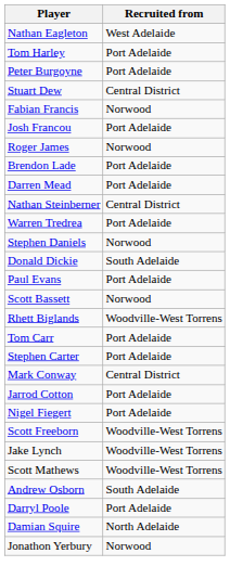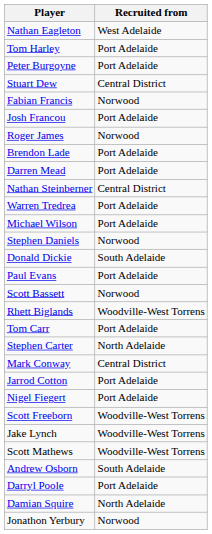 <table class= "wikitable sortable">
 <tr>
 <th>Player</th>
 <th>Recruited from</th>
 </tr>
 <tr>
 <td><a href='#'>Nathan Eagleton</a></td>
 <td>West Adelaide</td>
 </tr>
 <tr>
 <td><a href='#'>Tom Harley</a></td>
 <td>Port Adelaide</td>
 </tr>
 <tr>
 <td><a href='#'>Peter Burgoyne</a></td>
 <td>Port Adelaide</td>
 </tr>
 <tr>
 <td><a href='#'>Stuart Dew</a></td>
 <td>Central District</td>
 </tr>
 <tr>
 <td><a href='#'>Fabian Francis</a></td>
 <td>Norwood</td>
 </tr>
 <tr>
 <td><a href='#'>Josh Francou</a></td>
 <td>Port Adelaide</td>
 </tr>
 <tr>
 <td><a href='#'>Roger James</a></td>
 <td>Norwood</td>
 </tr>
 <tr>
 <td><a href='#'>Brendon Lade</a></td>
 <td>Port Adelaide</td>
 </tr>
 <tr>
 <td><a href='#'>Darren Mead</a></td>
 <td>Port Adelaide</td>
 </tr>
 <tr>
 <td><a href='#'>Nathan Steinberner</a></td>
 <td>Central District</td>
 </tr>
 <tr>
 <td><a href='#'>Warren Tredrea</a></td>
 <td>Port Adelaide</td>
 </tr>
 <tr>
+<td><a href='#'>Michael Wilson</a></td>
+<td>Port Adelaide</td>
+</tr>
+<tr>
 <td><a href='#'>Stephen Daniels</a></td>
 <td>Norwood</td>
 </tr>
 <tr>
 <td><a href='#'>Donald Dickie</a></td>
 <td>South Adelaide</td>
 </tr>
 <tr>
 <td><a href='#'>Paul Evans</a></td>
 <td>Port Adelaide</td>
 </tr>
 <tr>
 <td><a href='#'>Scott Bassett</a></td>
 <td>Norwood</td>
 </tr>
 <tr>
 <td><a href='#'>Rhett Biglands</a></td>
 <td>Woodville-West Torrens</td>
 </tr>
 <tr>
 <td><a href='#'>Tom Carr</a></td>
 <td>Port Adelaide</td>
 </tr>
 <tr>
 <td><a href='#'>Stephen Carter</a></td>
-<td>Port Adelaide</td>
+<td>North Adelaide</td>
 </tr>
 <tr>
 <td><a href='#'>Mark Conway</a></td>
 <td>Central District</td>
 </tr>
 <tr>
 <td><a href='#'>Jarrod Cotton</a></td>
 <td>Port Adelaide</td>
 </tr>
 <tr>
 <td><a href='#'>Nigel Fiegert</a></td>
 <td>Port Adelaide</td>
 </tr>
 <tr>
 <td><a href='#'>Scott Freeborn</a></td>
 <td>Woodville-West Torrens</td>
 </tr>
 <tr>
 <td>Jake Lynch</td>
 <td>Woodville-West Torrens</td>
 </tr>
 <tr>
 <td>Scott Mathews</td>
 <td>Woodville-West Torrens</td>
 </tr>
 <tr>
 <td><a href='#'>Andrew Osborn</a></td>
 <td>South Adelaide</td>
 </tr>
 <tr>
 <td><a href='#'>Darryl Poole</a></td>
 <td>Port Adelaide</td>
 </tr>
 <tr>
 <td><a href='#'>Damian Squire</a></td>
 <td>North Adelaide</td>
 </tr>
 <tr>
 <td>Jonathon Yerbury</td>
 <td>Norwood</td>
 </tr>
 </table>
